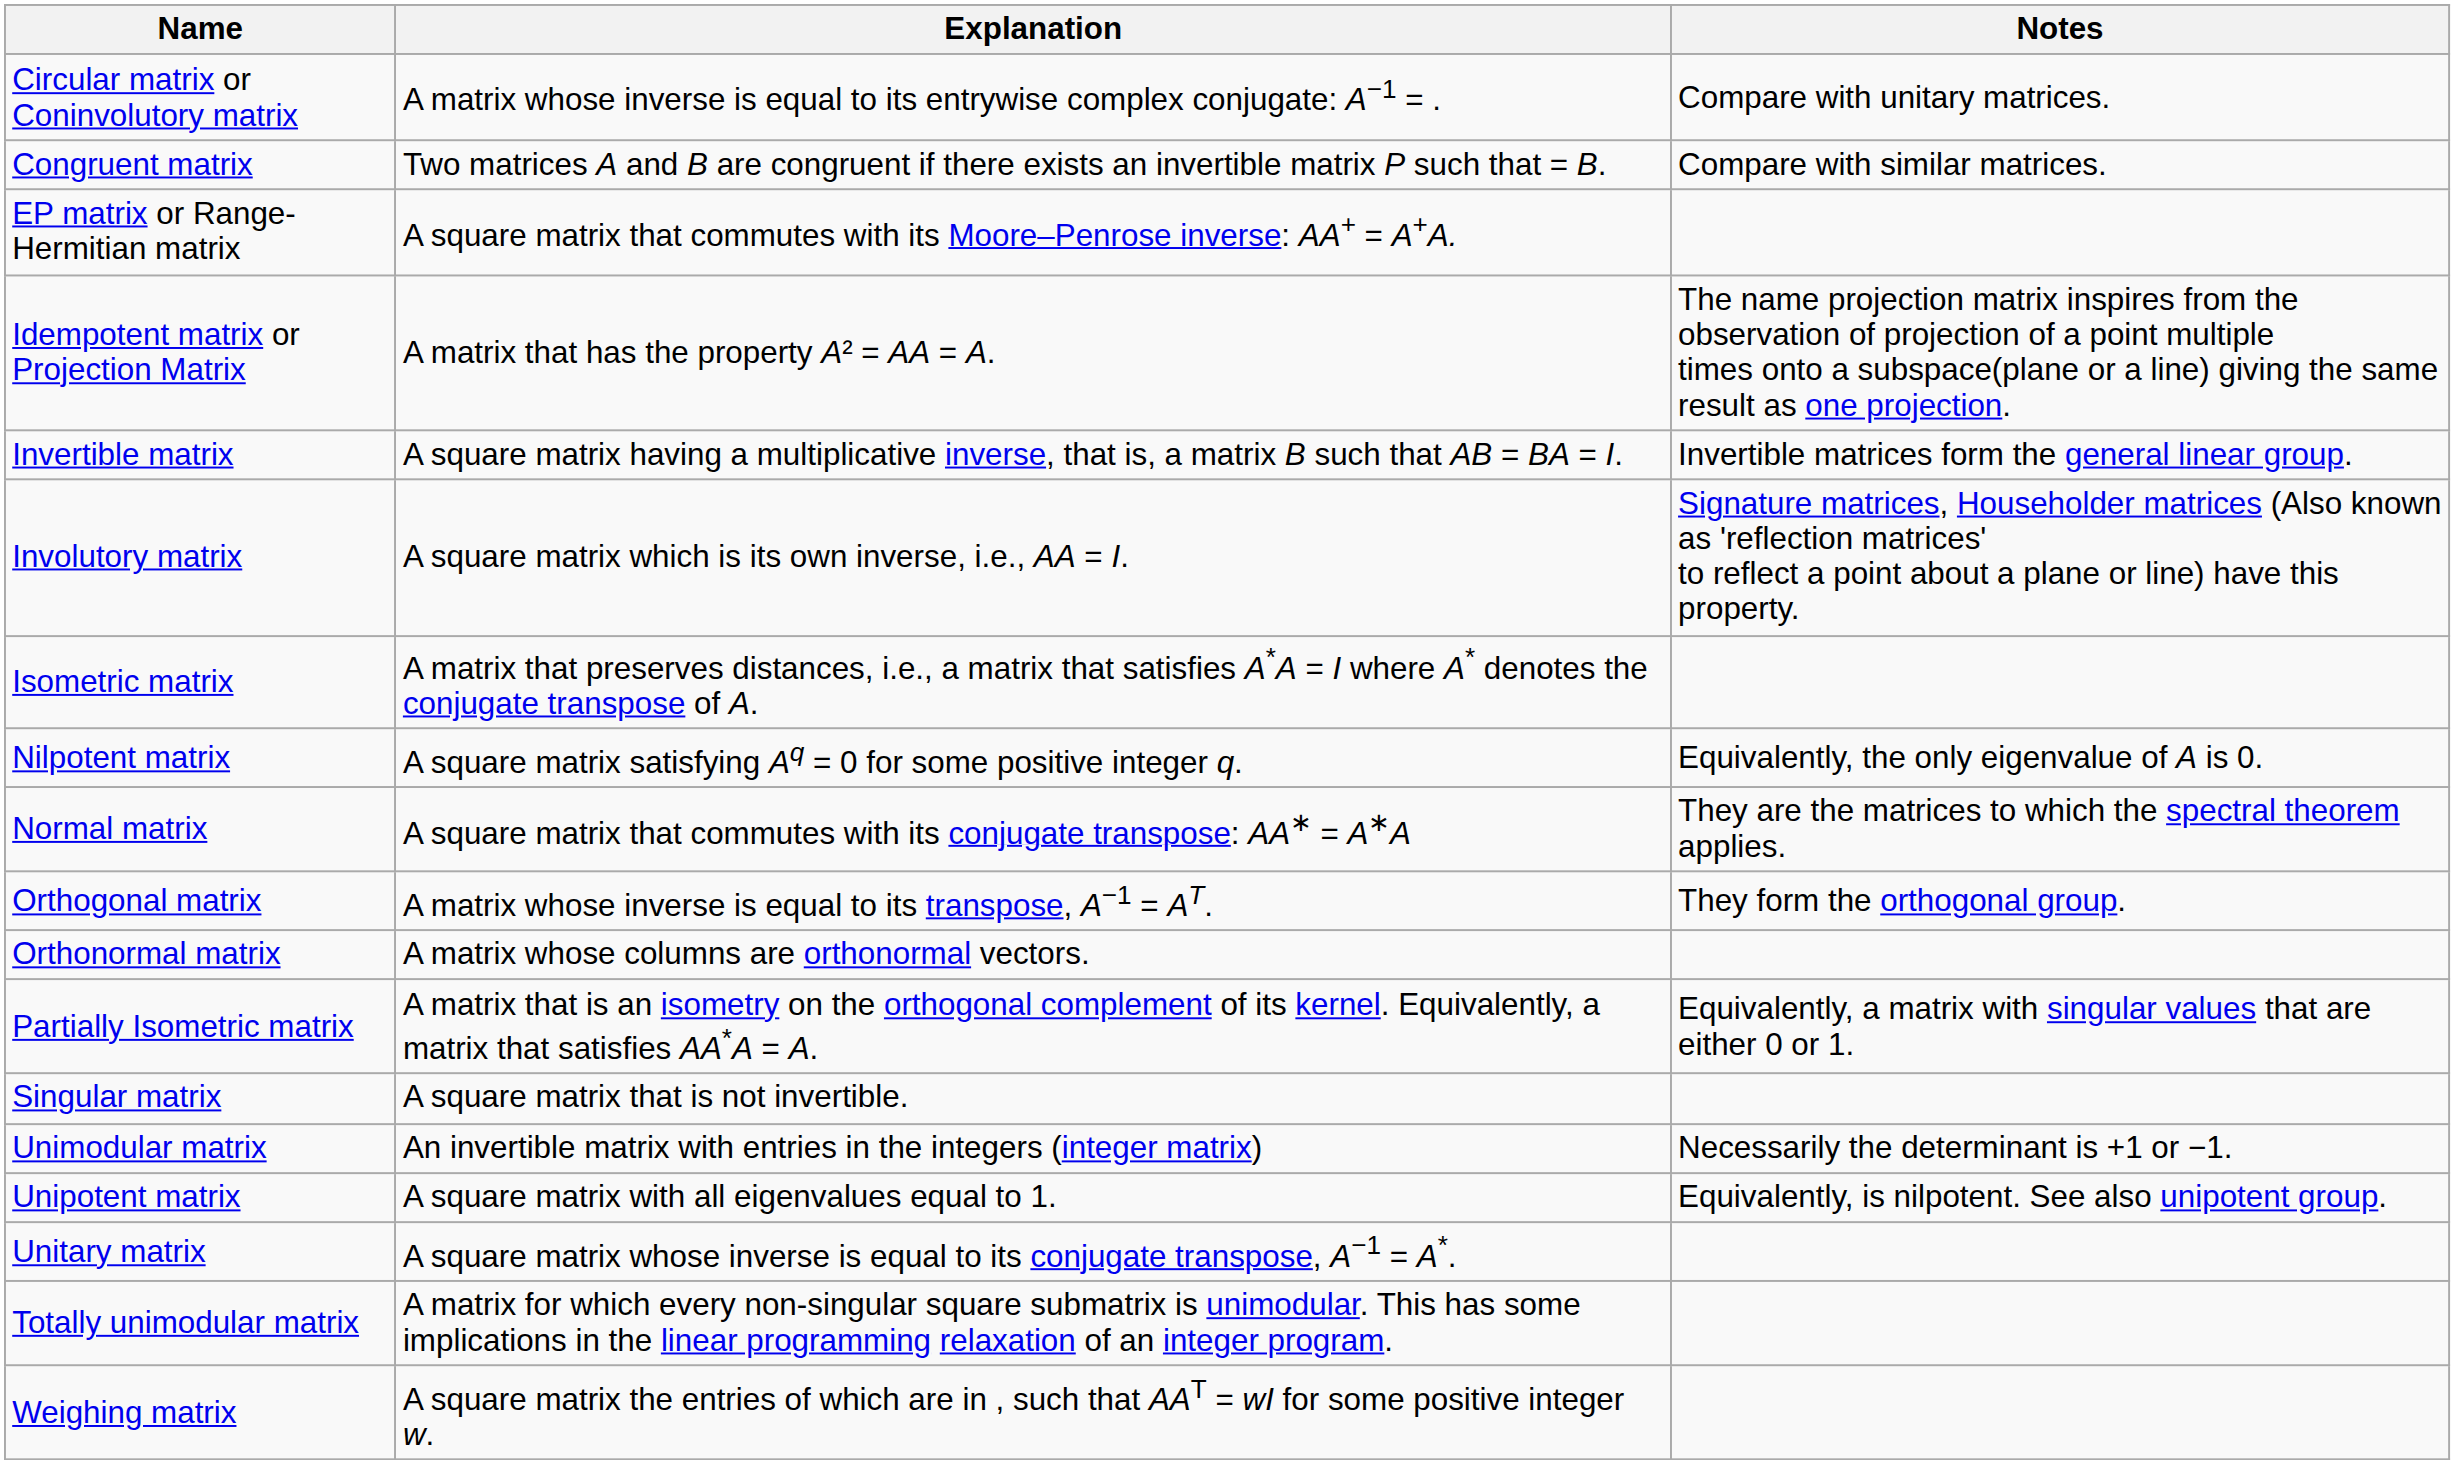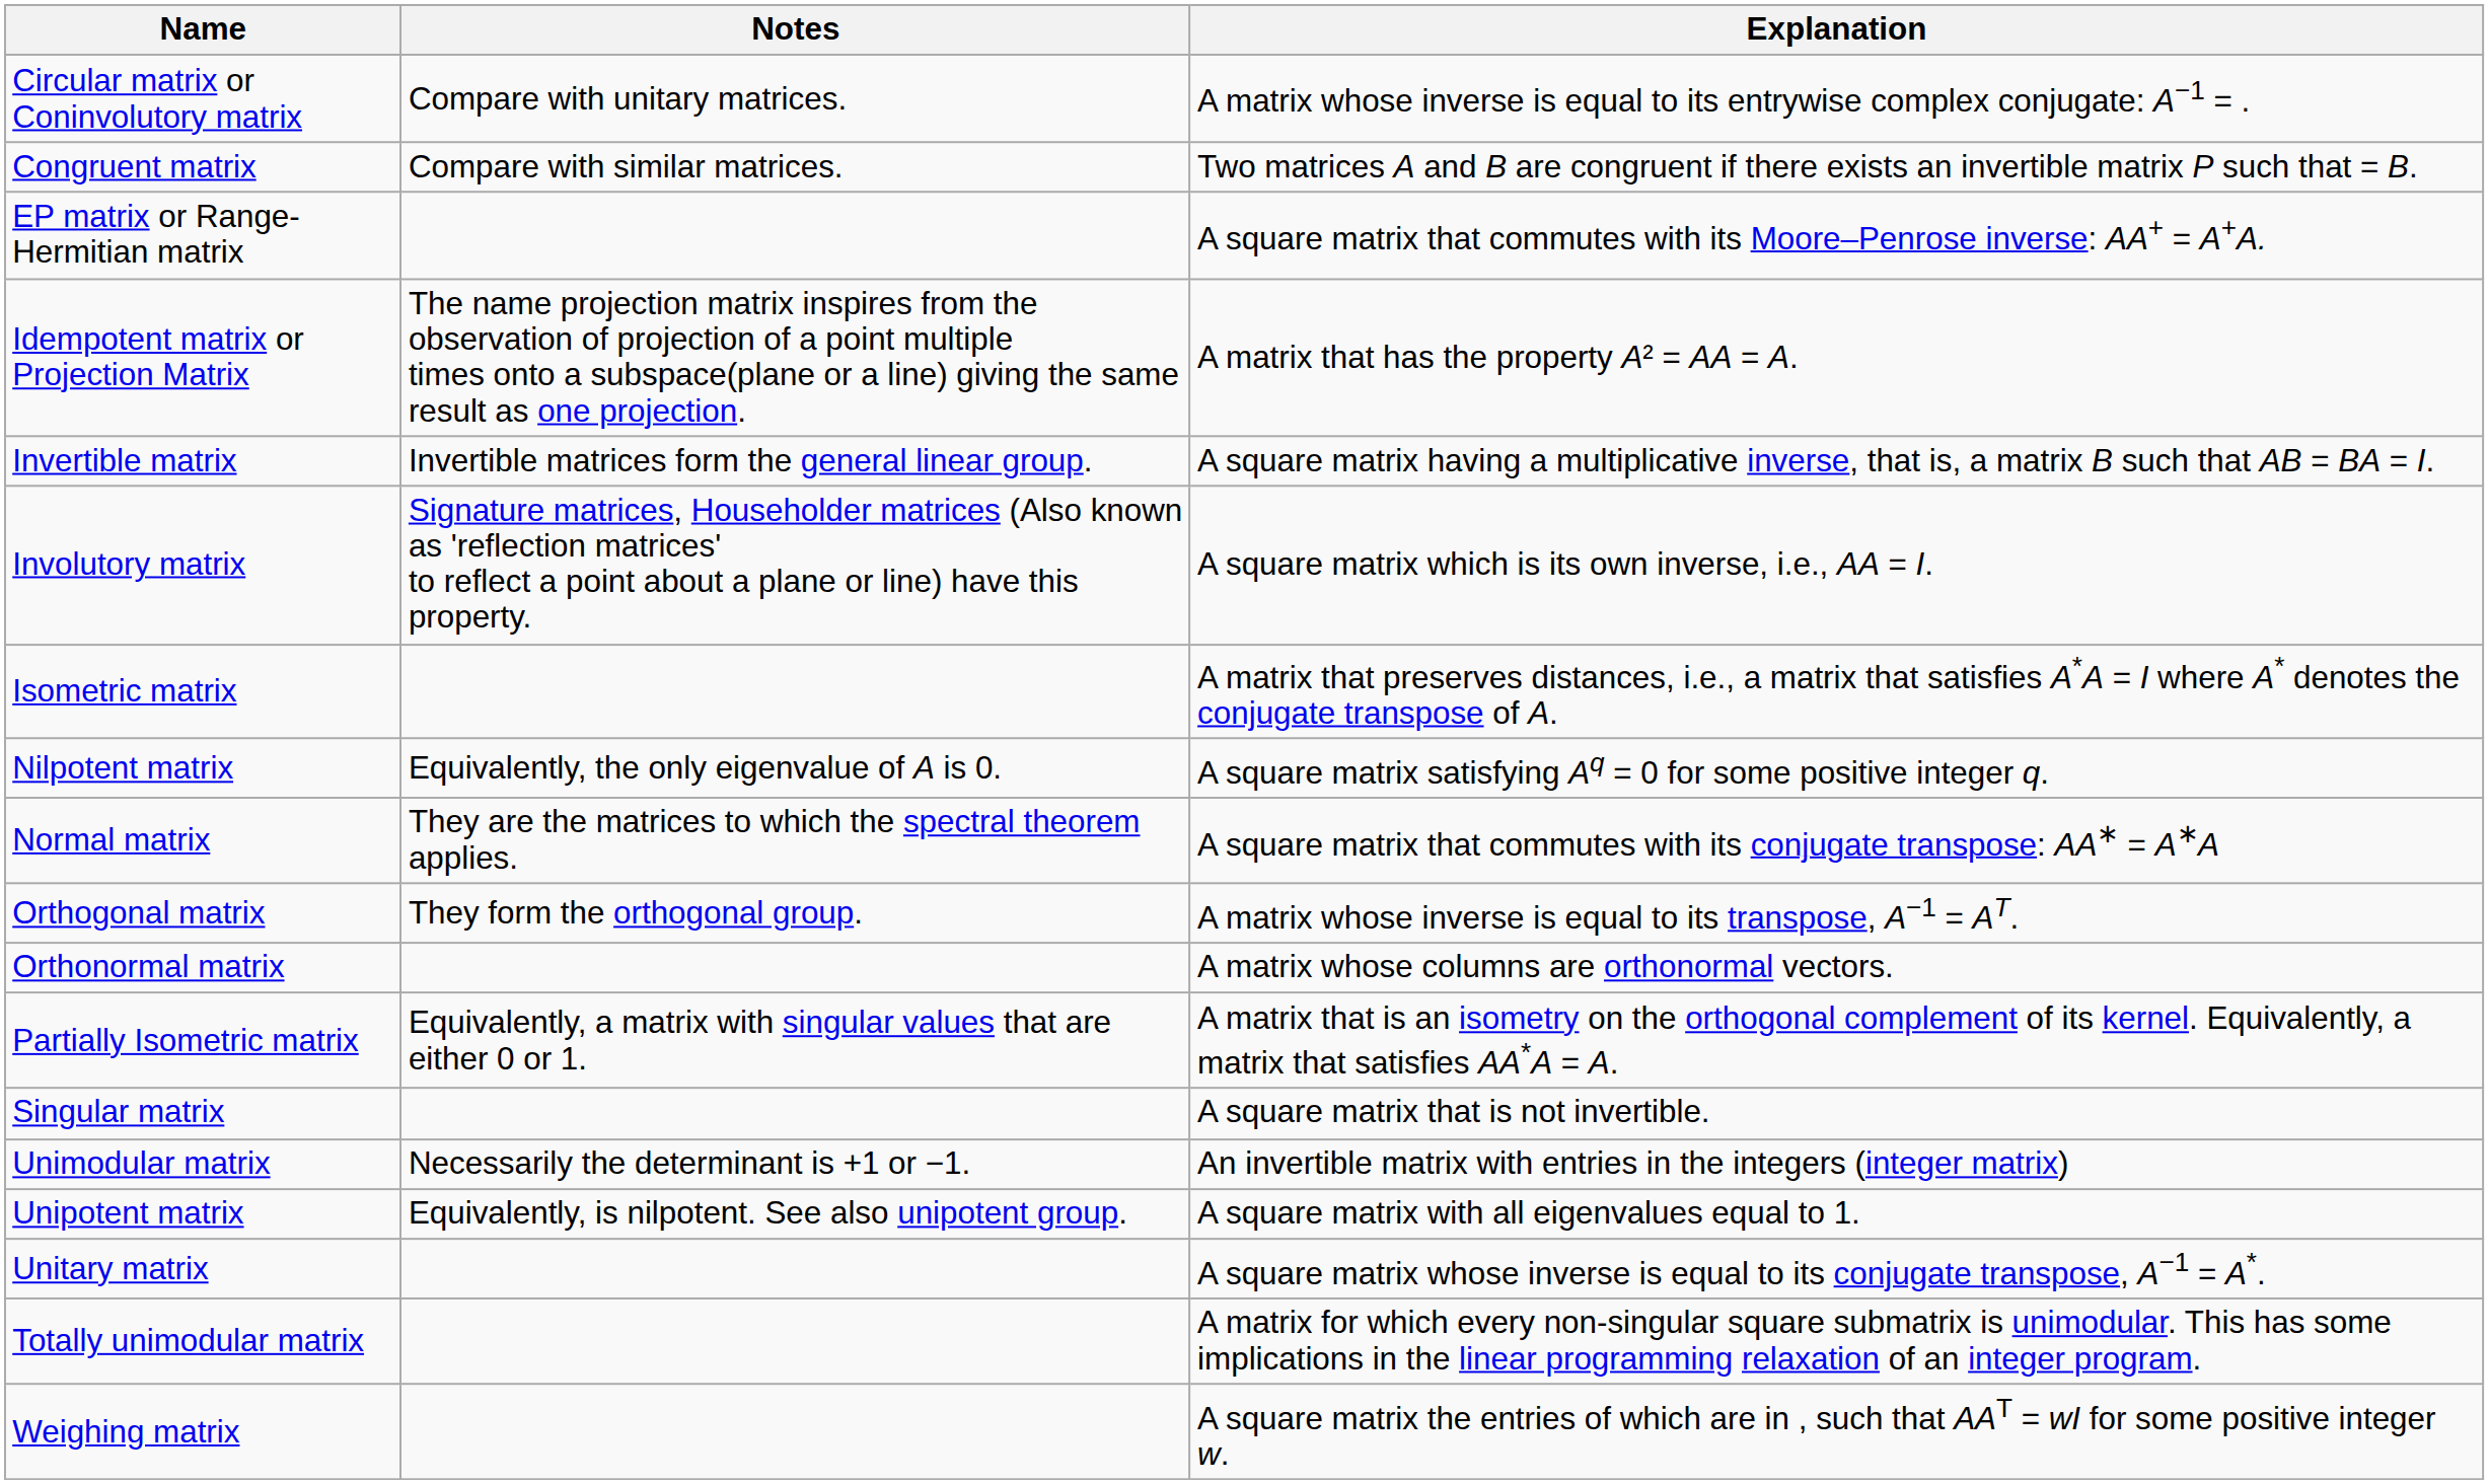 <table class="wikitable sortable">
 <tr>
 <th>Name</th>
+<th>Notes</th>
 <th>Explanation</th>
-<th>Notes</th>
 </tr>
 <tr>
 <td><a href='#'>Circular matrix</a> or <a href='#'>Coninvolutory matrix</a></td>
+<td>Compare with unitary matrices.</td>
 <td>A matrix whose inverse is equal to its entrywise complex conjugate: <em>A</em><sup>−1</sup> = .</td>
-<td>Compare with unitary matrices.</td>
 </tr>
 <tr>
 <td><a href='#'>Congruent matrix</a></td>
+<td>Compare with similar matrices.</td>
 <td>Two matrices <em>A</em> and <em>B</em> are congruent if there exists an invertible matrix <em>P</em> such that  = <em>B</em>.</td>
-<td>Compare with similar matrices.</td>
 </tr>
 <tr>
 <td><a href='#'>EP matrix</a> or Range-Hermitian matrix</td>
+<td></td>
 <td>A square matrix that commutes with its <a href='#'>Moore–Penrose inverse</a>: <em>AA</em><sup>+</sup> = <em>A</em><sup>+</sup><em>A.</em></td>
-<td></td>
 </tr>
 <tr>
 <td><a href='#'>Idempotent matrix</a> or <br> <a href='#'>Projection Matrix</a></td>
+<td>The name projection matrix inspires from the observation of projection of a point multiple <br> times onto a subspace(plane or a line) giving the same result as <a href='#'>one projection</a>.</td>
 <td>A matrix that has the property <em>A</em>² = <em>AA</em> = <em>A</em>.</td>
-<td>The name projection matrix inspires from the observation of projection of a point multiple <br> times onto a subspace(plane or a line) giving the same result as <a href='#'>one projection</a>.</td>
 </tr>
 <tr>
 <td><a href='#'>Invertible matrix</a></td>
+<td>Invertible matrices form the <a href='#'>general linear group</a>.</td>
 <td>A square matrix having a multiplicative <a href='#'>inverse</a>, that is, a matrix <em>B</em> such that <em>AB</em> = <em>BA</em> = <em>I</em>.</td>
-<td>Invertible matrices form the <a href='#'>general linear group</a>.</td>
 </tr>
 <tr>
 <td><a href='#'>Involutory matrix</a></td>
+<td><a href='#'>Signature matrices</a>, <a href='#'>Householder matrices</a> (Also known as 'reflection matrices' <br> to reflect a point about a plane or line) have this property.</td>
 <td>A square matrix which is its own inverse, i.e., <em>AA</em> = <em>I</em>.</td>
-<td><a href='#'>Signature matrices</a>, <a href='#'>Householder matrices</a> (Also known as 'reflection matrices' <br> to reflect a point about a plane or line) have this property.</td>
 </tr>
 <tr>
 <td><a href='#'>Isometric matrix</a></td>
+<td></td>
 <td>A matrix that preserves distances, i.e., a matrix that satisfies <em>A</em><sup>*</sup><em>A</em> = <em>I</em> where <em>A</em><sup>*</sup> denotes the <a href='#'>conjugate transpose</a> of <em>A</em>.</td>
-<td></td>
 </tr>
 <tr>
 <td><a href='#'>Nilpotent matrix</a></td>
+<td>Equivalently, the only eigenvalue of <em>A</em> is 0.</td>
 <td>A square matrix satisfying <em>A</em><sup><em>q</em></sup> = 0 for some positive integer <em>q</em>.</td>
-<td>Equivalently, the only eigenvalue of <em>A</em> is 0.</td>
 </tr>
 <tr>
 <td><a href='#'>Normal matrix</a></td>
+<td>They are the matrices to which the <a href='#'>spectral theorem</a> applies.</td>
 <td>A square matrix that commutes with its <a href='#'>conjugate transpose</a>: <em>AA</em><sup>∗</sup> = <em>A</em><sup>∗</sup><em>A</em></td>
-<td>They are the matrices to which the <a href='#'>spectral theorem</a> applies.</td>
 </tr>
 <tr>
 <td><a href='#'>Orthogonal matrix</a></td>
+<td>They form the <a href='#'>orthogonal group</a>.</td>
 <td>A matrix whose inverse is equal to its <a href='#'>transpose</a>, <em>A</em><sup>−1</sup> = <em>A</em><sup><em>T</em></sup>.</td>
-<td>They form the <a href='#'>orthogonal group</a>.</td>
 </tr>
 <tr>
 <td><a href='#'>Orthonormal matrix</a></td>
+<td></td>
 <td>A matrix whose columns are <a href='#'>orthonormal</a> vectors.</td>
-<td></td>
 </tr>
 <tr>
 <td><a href='#'>Partially Isometric matrix</a></td>
+<td>Equivalently, a matrix with <a href='#'>singular values</a> that are either 0 or 1.</td>
 <td>A matrix that is an <a href='#'>isometry</a> on the <a href='#'>orthogonal complement</a> of its <a href='#'>kernel</a>. Equivalently, a matrix that satisfies <em>AA</em><sup>*</sup><em>A</em> = <em>A</em>.</td>
-<td>Equivalently, a matrix with <a href='#'>singular values</a> that are either 0 or 1.</td>
 </tr>
 <tr>
 <td><a href='#'>Singular matrix</a></td>
+<td></td>
 <td>A square matrix that is not invertible.</td>
-<td></td>
 </tr>
 <tr>
 <td><a href='#'>Unimodular matrix</a></td>
+<td>Necessarily the determinant is +1 or −1.</td>
 <td>An invertible matrix with entries in the integers (<a href='#'>integer matrix</a>)</td>
-<td>Necessarily the determinant is +1 or −1.</td>
 </tr>
 <tr>
 <td><a href='#'>Unipotent matrix</a></td>
+<td>Equivalently,  is nilpotent. See also <a href='#'>unipotent group</a>.</td>
 <td>A square matrix with all eigenvalues equal to 1.</td>
-<td>Equivalently,  is nilpotent. See also <a href='#'>unipotent group</a>.</td>
 </tr>
 <tr>
 <td><a href='#'>Unitary matrix</a></td>
+<td></td>
 <td>A square matrix whose inverse is equal to its <a href='#'>conjugate transpose</a>, <em>A</em><sup>−1</sup> = <em>A</em><sup>*</sup>.</td>
-<td></td>
 </tr>
 <tr>
 <td><a href='#'>Totally unimodular matrix</a></td>
+<td></td>
 <td>A matrix for which every non-singular square submatrix is <a href='#'>unimodular</a>. This has some implications in the  <a href='#'>linear programming</a> <a href='#'>relaxation</a> of an <a href='#'>integer program</a>.</td>
-<td></td>
 </tr>
 <tr>
 <td><a href='#'>Weighing matrix</a></td>
+<td></td>
 <td>A square matrix the entries of which are in , such that <em>AA</em><sup>T</sup> = <em>wI</em> for some positive integer <em>w</em>.</td>
-<td></td>
 </tr>
 </table>
